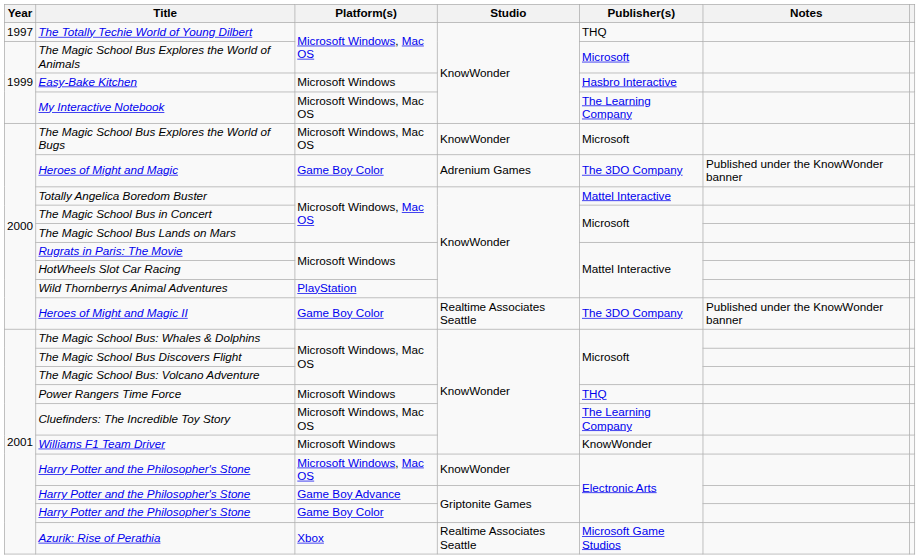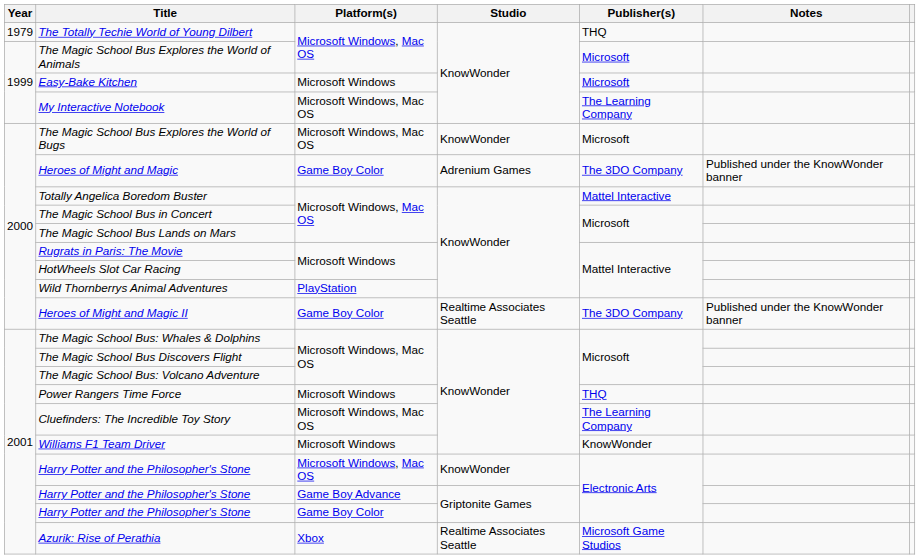 <table class="wikitable sortable plainrowheaders">
 <tr>
 <th scope="col">Year</th>
 <th scope="col">Title</th>
 <th scope="col">Platform(s)</th>
 <th scope="col">Studio</th>
 <th scope="col">Publisher(s)</th>
 <th scope="col" class="unsortable">Notes</th>
 <th scope="col" class="unsortable"></th>
 </tr>
 <tr>
-<td>1997</td>
+<td>1979</td>
 <td><em><a href='#'>The Totally Techie World of Young Dilbert</a></em></td>
 <td rowspan="2"><a href='#'>Microsoft Windows</a>, <a href='#'>Mac OS</a></td>
 <td rowspan="4">KnowWonder</td>
 <td>THQ</td>
 <td></td>
 <td></td>
 </tr>
 <tr>
 <td rowspan="3">1999</td>
 <td><em>The Magic School Bus Explores the World of Animals</em></td>
 <td><a href='#'>Microsoft</a></td>
 <td></td>
 <td></td>
 </tr>
 <tr>
 <td><em><a href='#'>Easy-Bake Kitchen</a></em></td>
 <td>Microsoft Windows</td>
-<td><a href='#'>Hasbro Interactive</a></td>
+<td><a href='#'>Microsoft</a></td>
 <td></td>
 <td></td>
 </tr>
 <tr>
 <td><em><a href='#'>My Interactive Notebook</a></em></td>
 <td>Microsoft Windows, Mac OS</td>
 <td><a href='#'>The Learning Company</a></td>
 <td></td>
 <td></td>
 </tr>
 <tr>
 <td rowspan="9">2000</td>
 <td><em>The Magic School Bus Explores the World of Bugs</em></td>
 <td>Microsoft Windows, Mac OS</td>
 <td>KnowWonder</td>
 <td>Microsoft</td>
 <td></td>
 <td></td>
 </tr>
 <tr>
 <td><em><a href='#'>Heroes of Might and Magic</a></em></td>
 <td><a href='#'>Game Boy Color</a></td>
 <td>Adrenium Games</td>
 <td><a href='#'>The 3DO Company</a></td>
 <td>Published under the KnowWonder banner</td>
 <td></td>
 </tr>
 <tr>
 <td><em>Totally Angelica Boredom Buster</em></td>
 <td rowspan="3">Microsoft Windows, <a href='#'>Mac OS</a></td>
 <td rowspan="6">KnowWonder</td>
 <td><a href='#'>Mattel Interactive</a></td>
 <td></td>
 <td></td>
 </tr>
 <tr>
 <td><em>The Magic School Bus in Concert</em></td>
 <td rowspan="2">Microsoft</td>
 <td></td>
 </tr>
 <tr>
 <td><em>The Magic School Bus Lands on Mars</em></td>
 <td></td>
 <td></td>
 </tr>
 <tr>
 <td><em><a href='#'>Rugrats in Paris: The Movie</a></em></td>
 <td rowspan="2">Microsoft Windows</td>
 <td rowspan="3">Mattel Interactive</td>
 <td></td>
 <td></td>
 </tr>
 <tr>
 <td><em>HotWheels Slot Car Racing</em></td>
 <td></td>
 <td></td>
 </tr>
 <tr>
 <td><em>Wild Thornberrys Animal Adventures</em></td>
 <td><a href='#'>PlayStation</a></td>
 <td></td>
 <td></td>
 </tr>
 <tr>
 <td><em><a href='#'>Heroes of Might and Magic II</a></em></td>
 <td><a href='#'>Game Boy Color</a></td>
 <td>Realtime Associates Seattle</td>
 <td><a href='#'>The 3DO Company</a></td>
 <td>Published under the KnowWonder banner</td>
 <td></td>
 </tr>
 <tr>
 <td rowspan="10">2001</td>
 <td><em>The Magic School Bus: Whales & Dolphins</em></td>
 <td rowspan="3">Microsoft Windows, Mac OS</td>
 <td rowspan="6">KnowWonder</td>
 <td rowspan="3">Microsoft</td>
 <td></td>
 <td></td>
 </tr>
 <tr>
 <td><em>The Magic School Bus Discovers Flight</em></td>
 <td></td>
 <td></td>
 </tr>
 <tr>
 <td><em>The Magic School Bus: Volcano Adventure</em></td>
 <td></td>
 <td></td>
 </tr>
 <tr>
 <td><em>Power Rangers Time Force</em></td>
 <td>Microsoft Windows</td>
 <td><a href='#'>THQ</a></td>
 <td></td>
 <td></td>
 </tr>
 <tr>
 <td><em>Cluefinders: The Incredible Toy Story</em></td>
 <td>Microsoft Windows, Mac OS</td>
 <td><a href='#'>The Learning Company</a></td>
 <td></td>
 <td></td>
 </tr>
 <tr>
 <td><em><a href='#'>Williams F1 Team Driver</a></em></td>
 <td>Microsoft Windows</td>
 <td>KnowWonder</td>
 <td></td>
 <td></td>
 </tr>
 <tr>
 <td><em><a href='#'>Harry Potter and the Philosopher's Stone</a></em></td>
 <td><a href='#'>Microsoft Windows</a>, <a href='#'>Mac OS</a></td>
 <td>KnowWonder</td>
 <td rowspan="3"><a href='#'>Electronic Arts</a></td>
 <td></td>
 <td></td>
 </tr>
 <tr>
 <td><em><a href='#'>Harry Potter and the Philosopher's Stone</a></em></td>
 <td><a href='#'>Game Boy Advance</a></td>
 <td rowspan="2">Griptonite Games</td>
 <td></td>
 <td></td>
 </tr>
 <tr>
 <td><em><a href='#'>Harry Potter and the Philosopher's Stone</a></em></td>
 <td><a href='#'>Game Boy Color</a></td>
 <td></td>
 <td></td>
 </tr>
 <tr>
 <td><em><a href='#'>Azurik: Rise of Perathia</a></em></td>
 <td><a href='#'>Xbox</a></td>
 <td>Realtime Associates Seattle</td>
 <td><a href='#'>Microsoft Game Studios</a></td>
 <td></td>
 <td></td>
 </tr>
 </table>
